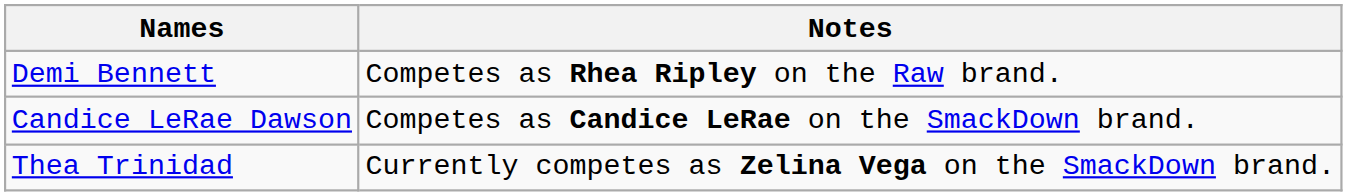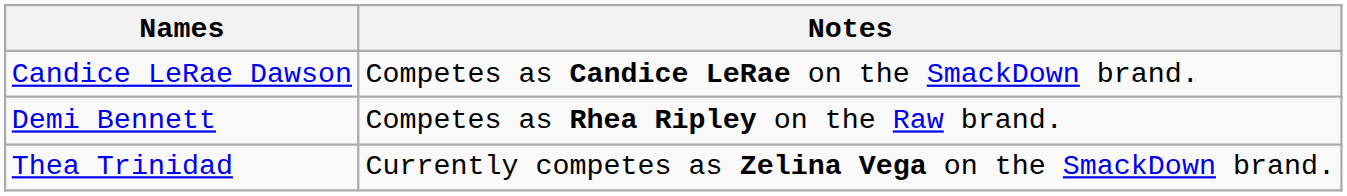 <table class="wikitable sortable">
 <tr>
 <th>Names</th>
 <th>Notes</th>
 </tr>
 <tr>
+<td><a href='#'>Candice LeRae Dawson</a></td>
+<td>Competes as <strong>Candice LeRae</strong> on the <a href='#'>SmackDown</a> brand.</td>
+</tr>
+<tr>
 <td><a href='#'>Demi Bennett</a></td>
 <td>Competes as <strong>Rhea Ripley</strong> on the <a href='#'>Raw</a> brand.</td>
-</tr>
-<tr>
-<td><a href='#'>Candice LeRae Dawson</a></td>
-<td>Competes as <strong>Candice LeRae</strong> on the <a href='#'>SmackDown</a> brand.</td>
 </tr>
 <tr>
 <td><a href='#'>Thea Trinidad</a></td>
 <td>Currently competes as <strong>Zelina Vega</strong> on the <a href='#'>SmackDown</a> brand.</td>
 </tr>
 </table>
